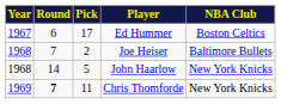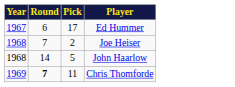 <table class="wikitable">
 <tr>
 <th style="background:#121849;color:#F8E616;">Year</th>
 <th style="background:#121849;color:#F8E616;">Round</th>
 <th style="background:#121849;color:#F8E616;">Pick</th>
 <th style="background:#121849;color:#F8E616;">Player</th>
-<th style="background:#121849;color:#F8E616;">NBA Club</th>
 </tr>
 <tr align="center">
 <td><a href='#'>1967</a></td>
 <td>6</td>
 <td>17</td>
 <td><a href='#'>Ed Hummer</a></td>
-<td><a href='#'>Boston Celtics</a></td>
 </tr>
 <tr align="center">
 <td><a href='#'>1968</a></td>
 <td>7</td>
 <td>2</td>
 <td><a href='#'>Joe Heiser</a></td>
-<td><a href='#'>Baltimore Bullets</a></td>
 </tr>
 <tr align="center">
 <td>1968</td>
 <td>14</td>
 <td>5</td>
 <td><a href='#'>John Haarlow</a></td>
-<td><a href='#'>New York Knicks</a></td>
 </tr>
 <tr align="center">
 <td><a href='#'>1969</a></td>
 <td><strong>7</strong></td>
 <td>11</td>
 <td><a href='#'>Chris Thomforde</a></td>
-<td>New York Knicks</td>
 </tr>
 </table>
